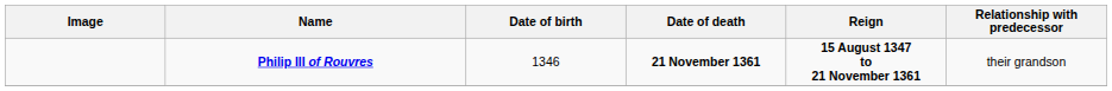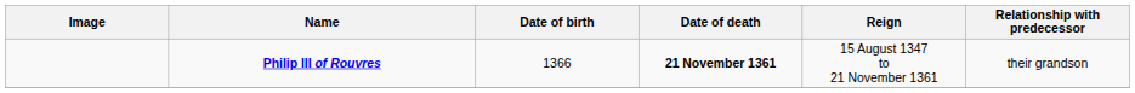 <table width=90% class="wikitable">
 <tr>
 <th width=8%>Image</th>
 <th width=15%>Name</th>
 <th width=8%>Date of birth</th>
 <th width=8%>Date of death</th>
 <th width=8%>Reign</th>
 <th width=8%>Relationship with predecessor</th>
 </tr>
 <tr>
 <td align="center"></td>
 <td align="center"><strong><a href='#'>Philip III <em>of Rouvres</em></a></strong></td>
-<td align="center">1346</td>
+<td align="center">1366</td>
 <td align="center"><strong>21 November 1361</strong></td>
-<td align="center"><strong>15 August 1347<br>to<br>21 November 1361</strong></td>
+<td align="center">15 August 1347<br>to<br>21 November 1361</td>
 <td align="center">their grandson</td>
 </tr>
 <tr>
 </tr>
 </table>
